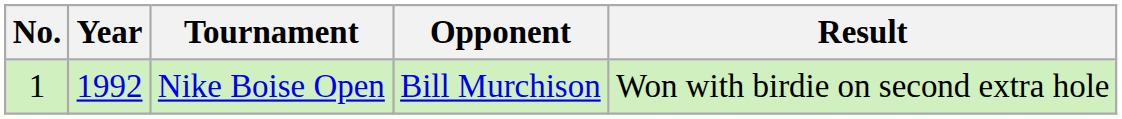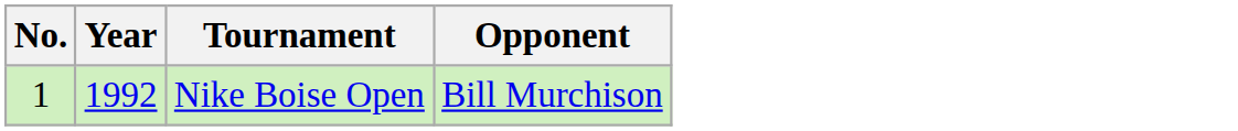 <table class="wikitable" style="font-size:95%;">
 <tr>
 <th>No.</th>
 <th>Year</th>
 <th>Tournament</th>
 <th>Opponent</th>
-<th>Result</th>
 </tr>
 <tr style="background:#D0F0C0;">
 <td align=center>1</td>
 <td><a href='#'>1992</a></td>
 <td><a href='#'>Nike Boise Open</a></td>
 <td> <a href='#'>Bill Murchison</a></td>
-<td>Won with birdie on second extra hole</td>
 </tr>
 </table>
